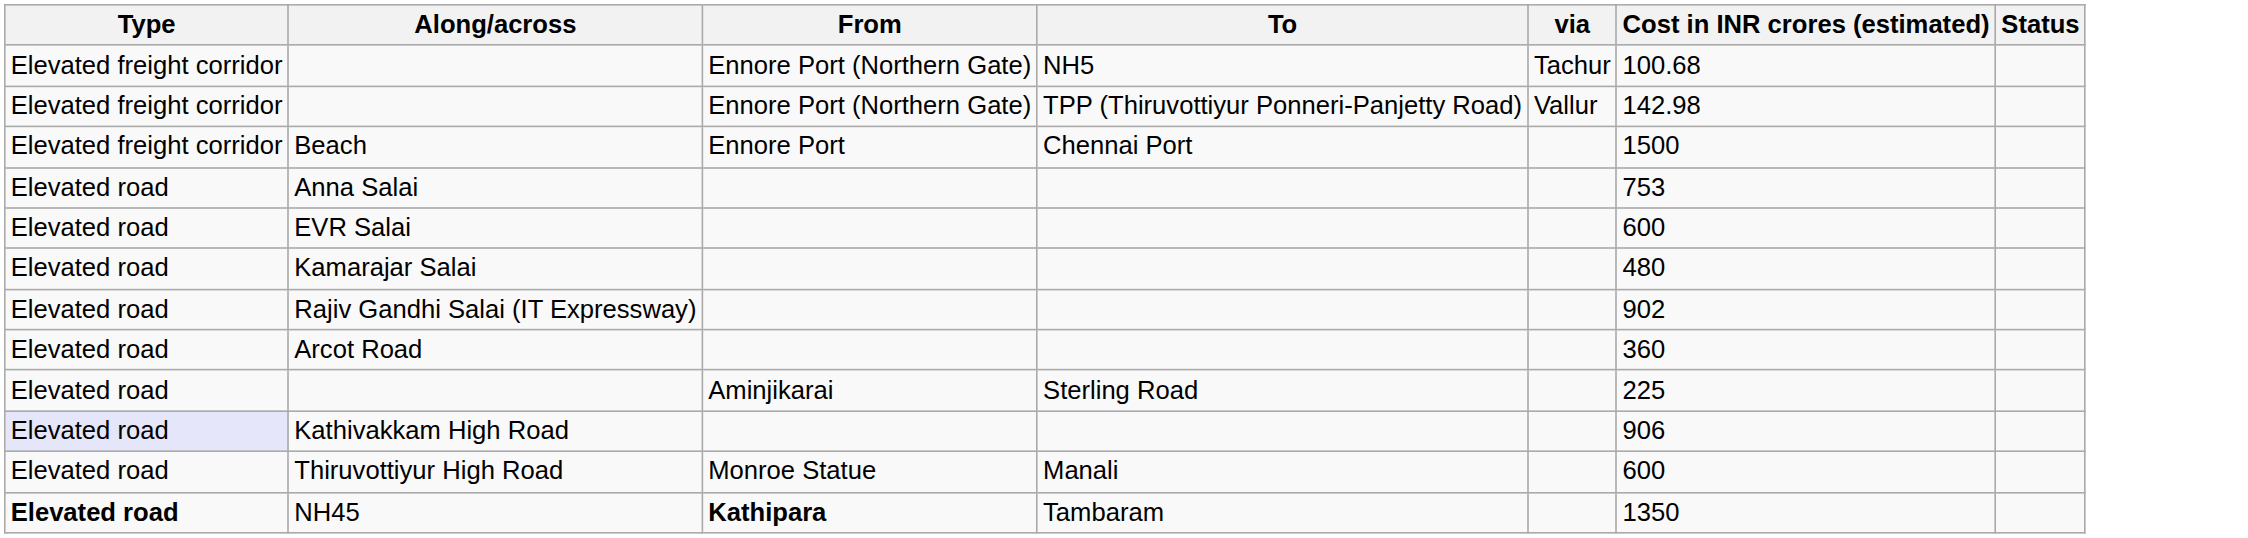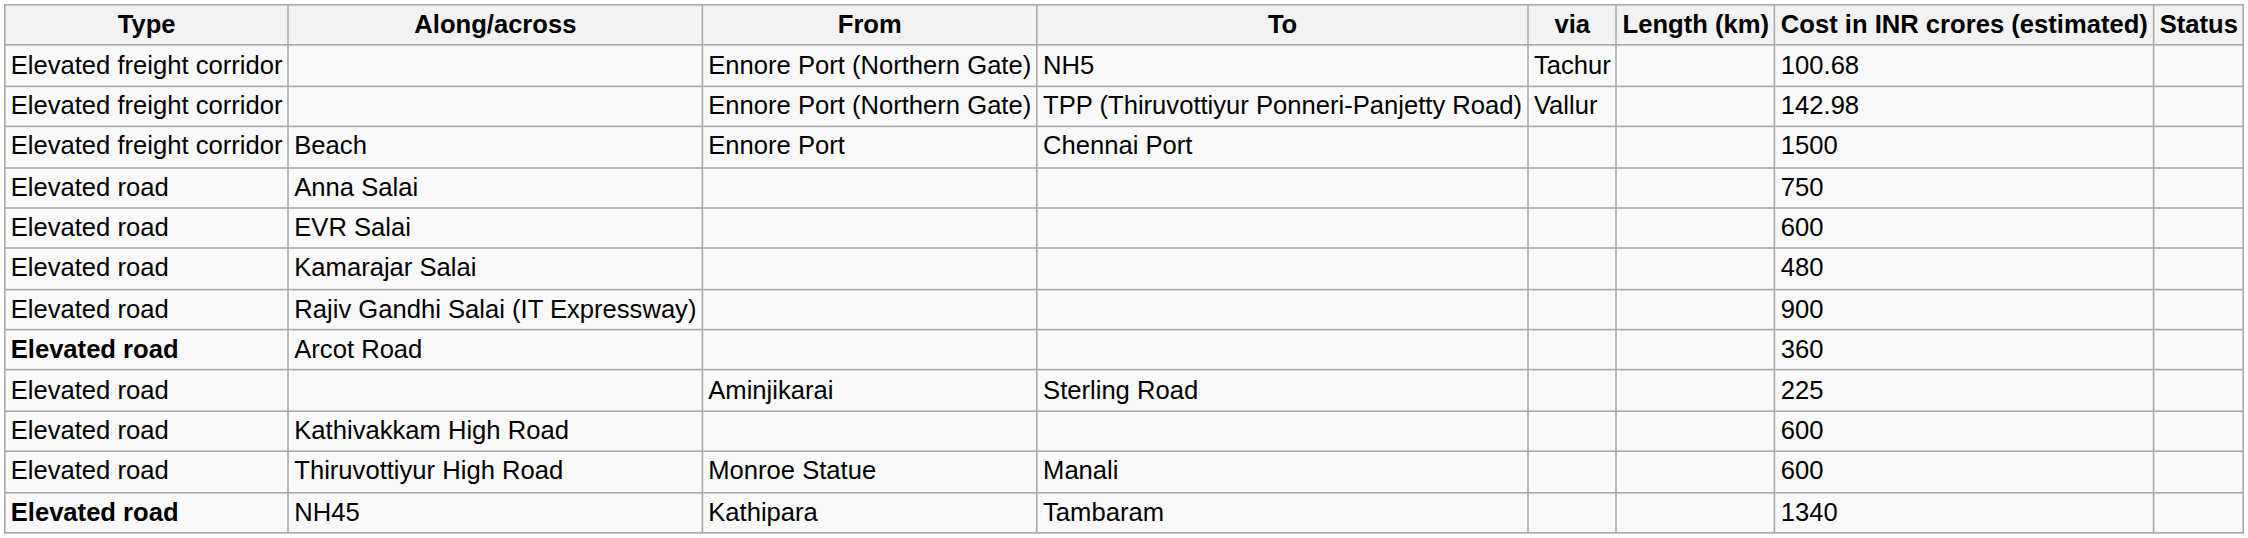 <table class="wikitable">
 <tr>
 <th>Type</th>
 <th>Along/across</th>
 <th>From</th>
 <th>To</th>
 <th>via</th>
+<th>Length (km)</th>
 <th>Cost in INR crores (estimated)</th>
 <th>Status</th>
 </tr>
 <tr>
 <td>Elevated freight corridor</td>
 <td></td>
 <td>Ennore Port (Northern Gate)</td>
 <td>NH5</td>
 <td>Tachur</td>
+<td></td>
 <td>100.68</td>
 <td></td>
 </tr>
 <tr>
 <td>Elevated freight corridor</td>
 <td></td>
 <td>Ennore Port (Northern Gate)</td>
 <td>TPP (Thiruvottiyur Ponneri-Panjetty Road)</td>
 <td>Vallur</td>
+<td></td>
 <td>142.98</td>
 <td></td>
 </tr>
 <tr>
 <td>Elevated freight corridor</td>
 <td>Beach</td>
 <td>Ennore Port</td>
 <td>Chennai Port</td>
+<td></td>
 <td></td>
 <td>1500</td>
 <td></td>
 </tr>
 <tr>
 <td>Elevated road</td>
 <td>Anna Salai</td>
 <td></td>
 <td></td>
 <td></td>
-<td>753</td>
+<td></td>
+<td>750</td>
 <td></td>
 </tr>
 <tr>
 <td>Elevated road</td>
 <td>EVR Salai</td>
+<td></td>
 <td></td>
 <td></td>
 <td></td>
 <td>600</td>
 <td></td>
 </tr>
 <tr>
 <td>Elevated road</td>
 <td>Kamarajar Salai</td>
 <td></td>
 <td></td>
 <td></td>
+<td></td>
 <td>480</td>
 <td></td>
 </tr>
 <tr>
 <td>Elevated road</td>
 <td>Rajiv Gandhi Salai (IT Expressway)</td>
 <td></td>
 <td></td>
 <td></td>
-<td>902</td>
+<td></td>
+<td>900</td>
 <td></td>
 </tr>
 <tr>
-<td>Elevated road</td>
+<td><strong>Elevated road</strong></td>
 <td>Arcot Road</td>
+<td></td>
 <td></td>
 <td></td>
 <td></td>
 <td>360</td>
 <td></td>
 </tr>
 <tr>
 <td>Elevated road</td>
 <td></td>
 <td>Aminjikarai</td>
 <td>Sterling Road</td>
 <td></td>
+<td></td>
 <td>225</td>
 <td></td>
 </tr>
 <tr>
-<td style="background: lavender;">Elevated road</td>
+<td>Elevated road</td>
 <td>Kathivakkam High Road</td>
 <td></td>
 <td></td>
 <td></td>
-<td>906</td>
+<td></td>
+<td>600</td>
 <td></td>
 </tr>
 <tr>
 <td>Elevated road</td>
 <td>Thiruvottiyur High Road</td>
 <td>Monroe Statue</td>
 <td>Manali</td>
 <td></td>
+<td></td>
 <td>600</td>
 <td></td>
 </tr>
 <tr>
 <td><strong>Elevated road</strong></td>
 <td>NH45</td>
-<td><strong>Kathipara</strong></td>
+<td>Kathipara</td>
 <td>Tambaram</td>
 <td></td>
-<td>1350</td>
+<td></td>
+<td>1340</td>
 <td></td>
 </tr>
 </table>
